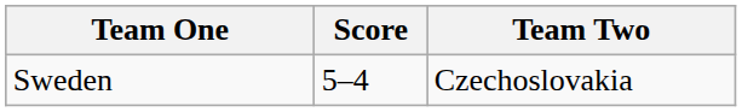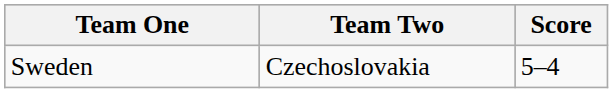 <table class="wikitable">
 <tr>
 <th width=150>Team One</th>
+<th width=150>Team Two</th>
 <th width=50>Score</th>
-<th width=150>Team Two</th>
 </tr>
 <tr>
 <td>Sweden</td>
+<td>Czechoslovakia</td>
 <td>5–4</td>
-<td>Czechoslovakia</td>
 </tr>
 </table>
